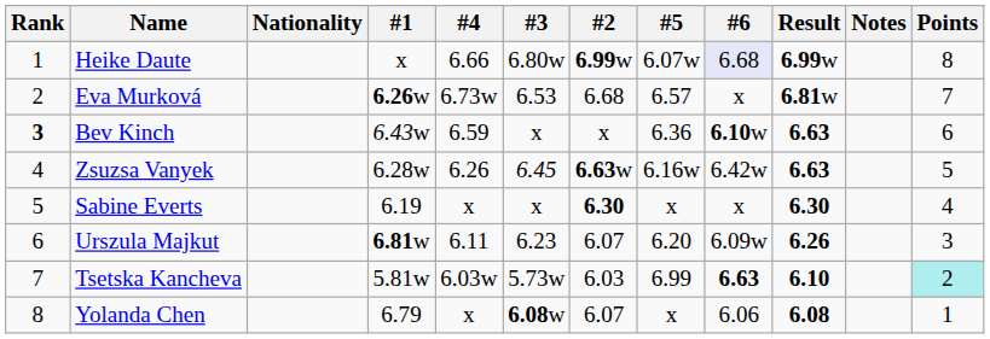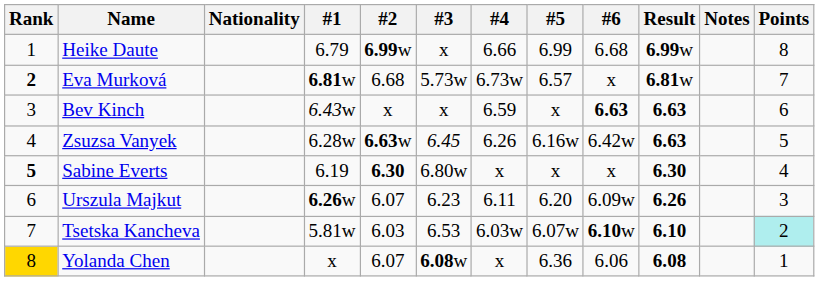 <table class="wikitable sortable" style="text-align:center">
 <tr>
 <th>Rank</th>
 <th>Name</th>
 <th>Nationality</th>
 <th>#1</th>
+<th>#2</th>
+<th>#3</th>
 <th>#4</th>
-<th>#3</th>
-<th>#2</th>
 <th>#5</th>
 <th>#6</th>
 <th>Result</th>
 <th>Notes</th>
 <th>Points</th>
 </tr>
 <tr>
 <td>1</td>
 <td align=left><a href='#'>Heike Daute</a></td>
 <td align=left></td>
+<td>6.79</td>
+<td><strong>6.99</strong>w</td>
 <td>x</td>
 <td>6.66</td>
-<td>6.80w</td>
-<td><strong>6.99</strong>w</td>
-<td>6.07w</td>
-<td style="background: lavender;">6.68</td>
+<td>6.99</td>
+<td>6.68</td>
 <td><strong>6.99</strong>w</td>
 <td></td>
 <td>8</td>
 </tr>
 <tr>
-<td>2</td>
+<td><strong>2</strong></td>
 <td align=left><a href='#'>Eva Murková</a></td>
 <td align=left></td>
-<td><strong>6.26</strong>w</td>
+<td><strong>6.81</strong>w</td>
+<td>6.68</td>
+<td>5.73w</td>
 <td>6.73w</td>
-<td>6.53</td>
-<td>6.68</td>
 <td>6.57</td>
 <td>x</td>
 <td><strong>6.81</strong>w</td>
 <td></td>
 <td>7</td>
 </tr>
 <tr>
-<td><strong>3</strong></td>
+<td>3</td>
 <td align=left><a href='#'>Bev Kinch</a></td>
 <td align=left></td>
 <td><em>6.43</em>w</td>
+<td>x</td>
+<td>x</td>
 <td>6.59</td>
 <td>x</td>
-<td>x</td>
-<td>6.36</td>
-<td><strong>6.10</strong>w</td>
+<td><strong>6.63</strong></td>
 <td><strong>6.63</strong></td>
 <td></td>
 <td>6</td>
 </tr>
 <tr>
 <td>4</td>
 <td align=left><a href='#'>Zsuzsa Vanyek</a></td>
 <td align=left></td>
 <td>6.28w</td>
+<td><strong>6.63</strong>w</td>
+<td><em>6.45</em></td>
 <td>6.26</td>
-<td><em>6.45</em></td>
-<td><strong>6.63</strong>w</td>
 <td>6.16w</td>
 <td>6.42w</td>
 <td><strong>6.63</strong></td>
 <td></td>
 <td>5</td>
 </tr>
 <tr>
-<td>5</td>
+<td><strong>5</strong></td>
 <td align=left><a href='#'>Sabine Everts</a></td>
 <td align=left></td>
 <td>6.19</td>
+<td><strong>6.30</strong></td>
+<td>6.80w</td>
 <td>x</td>
-<td>x</td>
-<td><strong>6.30</strong></td>
 <td>x</td>
 <td>x</td>
 <td><strong>6.30</strong></td>
 <td></td>
 <td>4</td>
 </tr>
 <tr>
 <td>6</td>
 <td align=left><a href='#'>Urszula Majkut</a></td>
 <td align=left></td>
-<td><strong>6.81</strong>w</td>
+<td><strong>6.26</strong>w</td>
+<td>6.07</td>
+<td>6.23</td>
 <td>6.11</td>
-<td>6.23</td>
-<td>6.07</td>
 <td>6.20</td>
 <td>6.09w</td>
 <td><strong>6.26</strong></td>
 <td></td>
 <td>3</td>
 </tr>
 <tr>
 <td>7</td>
 <td align=left><a href='#'>Tsetska Kancheva</a></td>
 <td align=left></td>
 <td>5.81w</td>
+<td>6.03</td>
+<td>6.53</td>
 <td>6.03w</td>
-<td>5.73w</td>
-<td>6.03</td>
-<td>6.99</td>
-<td><strong>6.63</strong></td>
+<td>6.07w</td>
+<td><strong>6.10</strong>w</td>
 <td><strong>6.10</strong></td>
 <td></td>
 <td style="background: paleturquoise;">2</td>
 </tr>
 <tr>
-<td>8</td>
+<td style="background: gold;">8</td>
 <td align=left><a href='#'>Yolanda Chen</a></td>
 <td align=left></td>
-<td>6.79</td>
 <td>x</td>
+<td>6.07</td>
 <td><strong>6.08</strong>w</td>
-<td>6.07</td>
 <td>x</td>
+<td>6.36</td>
 <td>6.06</td>
 <td><strong>6.08</strong></td>
 <td></td>
 <td>1</td>
 </tr>
 </table>
